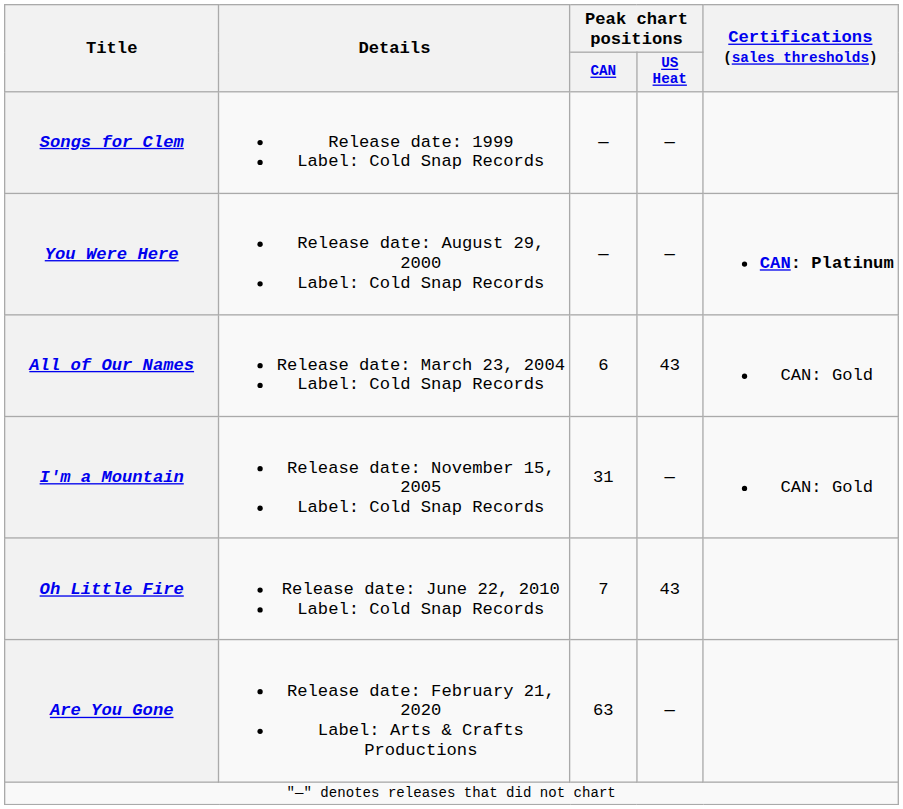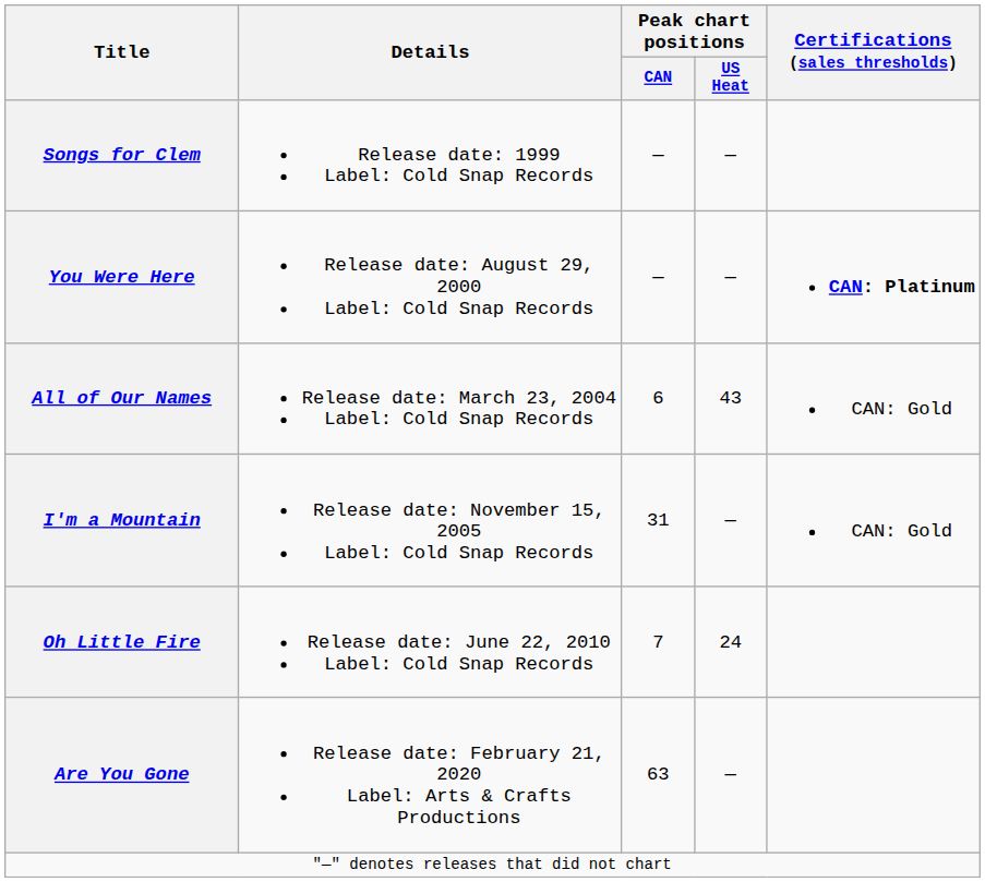 <table class="wikitable plainrowheaders" style="text-align:center;">
 <tr>
 <th rowspan="2" style="width:12em;">Title</th>
 <th rowspan="2" style="width:20em;">Details</th>
 <th colspan="2">Peak chart<br>positions</th>
 <th rowspan="2"><a href='#'>Certifications</a><br><small>(<a href='#'>sales thresholds</a>)</small></th>
 </tr>
 <tr style="font-size:smaller;">
 <th width="45"><a href='#'>CAN</a></th>
 <th width="45"><a href='#'>US Heat</a></th>
 </tr>
 <tr>
 <th scope="row"><em><a href='#'>Songs for Clem</a></em></th>
 <td><br><ul><li>Release date: 1999</li><li>Label: Cold Snap Records</li></ul></td>
 <td>—</td>
 <td>—</td>
 <td></td>
 </tr>
 <tr>
 <th scope="row"><em><a href='#'>You Were Here</a></em></th>
 <td><br><ul><li>Release date: August 29, 2000</li><li>Label: Cold Snap Records</li></ul></td>
 <td>—</td>
 <td>—</td>
 <td><strong><br><ul><li><a href='#'>CAN</a>: Platinum</li></ul></strong></td>
 </tr>
 <tr>
 <th scope="row"><em><a href='#'>All of Our Names</a></em></th>
 <td><br><ul><li>Release date: March 23, 2004</li><li>Label: Cold Snap Records</li></ul></td>
 <td>6</td>
 <td>43</td>
 <td><br><ul><li>CAN: Gold</li></ul></td>
 </tr>
 <tr>
 <th scope="row"><em><a href='#'>I'm a Mountain</a></em></th>
 <td><br><ul><li>Release date: November 15, 2005</li><li>Label: Cold Snap Records</li></ul></td>
 <td>31</td>
 <td>—</td>
 <td><br><ul><li>CAN: Gold</li></ul></td>
 </tr>
 <tr>
 <th scope="row"><em><a href='#'>Oh Little Fire</a></em></th>
 <td><br><ul><li>Release date: June 22, 2010</li><li>Label: Cold Snap Records</li></ul></td>
 <td>7</td>
-<td>43</td>
+<td>24</td>
 <td></td>
 </tr>
 <tr>
 <th scope="row"><em><a href='#'>Are You Gone</a></em></th>
 <td><br><ul><li>Release date: February 21, 2020</li><li>Label: Arts & Crafts Productions</li></ul></td>
 <td>63<br></td>
 <td>—</td>
 <td></td>
 </tr>
 <tr>
 <td colspan="5" style="font-size:8pt">"—" denotes releases that did not chart</td>
 </tr>
 </table>
